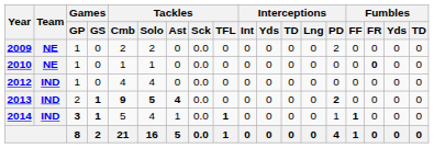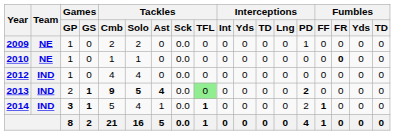 <table class="wikitable" style="text-align:center">
 <tr>
 <th rowspan="2">Year</th>
 <th rowspan="2">Team</th>
 <th colspan="2">Games</th>
 <th colspan="5">Tackles</th>
 <th colspan="5">Interceptions</th>
 <th colspan="4">Fumbles</th>
 </tr>
 <tr>
 <th>GP</th>
 <th>GS</th>
 <th>Cmb</th>
 <th>Solo</th>
 <th>Ast</th>
 <th>Sck</th>
 <th>TFL</th>
 <th>Int</th>
 <th>Yds</th>
 <th>TD</th>
 <th>Lng</th>
 <th>PD</th>
 <th>FF</th>
 <th>FR</th>
 <th>Yds</th>
 <th>TD</th>
 </tr>
 <tr>
 <th><a href='#'>2009</a></th>
 <th><a href='#'>NE</a></th>
 <td>1</td>
 <td>0</td>
 <td>2</td>
 <td>2</td>
 <td>0</td>
 <td>0.0</td>
 <td>0</td>
 <td>0</td>
 <td>0</td>
 <td>0</td>
 <td>0</td>
-<td>2</td>
+<td>1</td>
 <td>0</td>
 <td>0</td>
 <td>0</td>
 <td>0</td>
 </tr>
 <tr>
 <th><a href='#'>2010</a></th>
 <th><a href='#'>NE</a></th>
 <td>1</td>
 <td>0</td>
 <td>1</td>
 <td>1</td>
 <td>0</td>
 <td>0.0</td>
 <td>0</td>
 <td>0</td>
 <td>0</td>
 <td>0</td>
 <td>0</td>
 <td>0</td>
 <td>0</td>
 <td><strong>0</strong></td>
 <td>0</td>
 <td>0</td>
 </tr>
 <tr>
 <th><a href='#'>2012</a></th>
 <th><a href='#'>IND</a></th>
 <td>1</td>
 <td>0</td>
 <td>4</td>
 <td>4</td>
 <td>0</td>
 <td>0.0</td>
 <td>0</td>
 <td>0</td>
 <td>0</td>
 <td>0</td>
 <td>0</td>
 <td>0</td>
 <td>0</td>
 <td>0</td>
 <td>0</td>
 <td>0</td>
 </tr>
 <tr>
 <th><a href='#'>2013</a></th>
 <th><a href='#'>IND</a></th>
 <td>2</td>
 <td><strong>1</strong></td>
 <td><strong>9</strong></td>
 <td><strong>5</strong></td>
 <td><strong>4</strong></td>
 <td>0.0</td>
-<td>0</td>
+<td style="background: lightgreen;">0</td>
 <td>0</td>
 <td>0</td>
 <td>0</td>
 <td>0</td>
 <td><strong>2</strong></td>
 <td>0</td>
 <td>0</td>
 <td>0</td>
 <td>0</td>
 </tr>
 <tr>
 <th><a href='#'>2014</a></th>
 <th><a href='#'>IND</a></th>
 <td><strong>3</strong></td>
 <td><strong>1</strong></td>
 <td>5</td>
 <td>4</td>
 <td>1</td>
 <td>0.0</td>
 <td><strong>1</strong></td>
 <td>0</td>
 <td>0</td>
 <td>0</td>
 <td>0</td>
-<td>1</td>
+<td>2</td>
 <td><strong>1</strong></td>
 <td>0</td>
 <td>0</td>
 <td>0</td>
 </tr>
 <tr>
 <th colspan="2"></th>
 <th>8</th>
 <th>2</th>
 <th>21</th>
 <th>16</th>
 <th>5</th>
 <th>0.0</th>
 <th>1</th>
 <th>0</th>
 <th>0</th>
 <th>0</th>
 <th>0</th>
 <th>4</th>
 <th>1</th>
 <th>0</th>
 <th>0</th>
 <th>0</th>
 </tr>
 </table>
